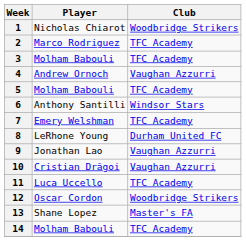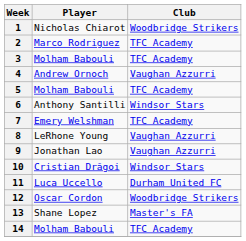 <table class="wikitable">
 <tr>
 <th>Week</th>
 <th>Player</th>
 <th>Club</th>
 </tr>
 <tr>
 <th rowspan="1">1</th>
 <td> Nicholas Chiarot</td>
 <td><a href='#'>Woodbridge Strikers</a></td>
 </tr>
 <tr>
 <th rowspan="1">2</th>
 <td> <a href='#'>Marco Rodriguez</a></td>
 <td><a href='#'>TFC Academy</a></td>
 </tr>
 <tr>
 <th rowspan="1">3</th>
 <td> <a href='#'>Molham Babouli</a></td>
 <td><a href='#'>TFC Academy</a></td>
 </tr>
 <tr>
 <th rowspan="1">4</th>
 <td> <a href='#'>Andrew Ornoch</a></td>
 <td><a href='#'>Vaughan Azzurri</a></td>
 </tr>
 <tr>
 <th rowspan="1">5</th>
 <td> <a href='#'>Molham Babouli</a></td>
 <td><a href='#'>TFC Academy</a></td>
 </tr>
 <tr>
 <th rowspan="1">6</th>
 <td> Anthony Santilli</td>
 <td><a href='#'>Windsor Stars</a></td>
 </tr>
 <tr>
 <th rowspan="1">7</th>
 <td> <a href='#'>Emery Welshman</a></td>
 <td><a href='#'>TFC Academy</a></td>
 </tr>
 <tr>
 <th rowspan="1">8</th>
 <td> LeRhone Young</td>
-<td><a href='#'>Durham United FC</a></td>
+<td><a href='#'>Vaughan Azzurri</a></td>
 </tr>
 <tr>
 <th rowspan="1">9</th>
 <td> Jonathan Lao</td>
 <td><a href='#'>Vaughan Azzurri</a></td>
 </tr>
 <tr>
 <th rowspan="1">10</th>
 <td> <a href='#'>Cristian Drăgoi</a></td>
-<td><a href='#'>Vaughan Azzurri</a></td>
+<td><a href='#'>Windsor Stars</a></td>
 </tr>
 <tr>
 <th rowspan="1">11</th>
 <td> <a href='#'>Luca Uccello</a></td>
-<td><a href='#'>TFC Academy</a></td>
+<td><a href='#'>Durham United FC</a></td>
 </tr>
 <tr>
 <th rowspan="1">12</th>
 <td> <a href='#'>Oscar Cordon</a></td>
 <td><a href='#'>Woodbridge Strikers</a></td>
 </tr>
 <tr>
 <th rowspan="1">13</th>
 <td> Shane Lopez</td>
 <td><a href='#'>Master's FA</a></td>
 </tr>
 <tr>
 <th rowspan="1">14</th>
 <td> <a href='#'>Molham Babouli</a></td>
 <td><a href='#'>TFC Academy</a></td>
 </tr>
 <tr>
 </tr>
 </table>
